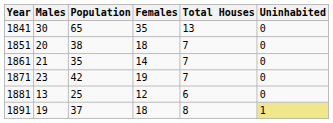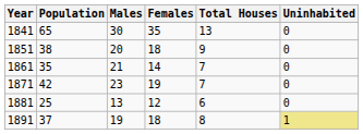 <table class="wikitable">
 <tr>
 <th>Year</th>
+<th>Population</th>
 <th>Males</th>
-<th>Population</th>
 <th>Females</th>
 <th>Total Houses</th>
 <th>Uninhabited</th>
 </tr>
 <tr>
 <td>1841</td>
+<td>65</td>
 <td>30</td>
-<td>65</td>
 <td>35</td>
 <td>13</td>
 <td>0</td>
 </tr>
 <tr>
 <td>1851</td>
+<td>38</td>
 <td>20</td>
-<td>38</td>
 <td>18</td>
-<td>7</td>
+<td>9</td>
 <td>0</td>
 </tr>
 <tr>
 <td>1861</td>
+<td>35</td>
 <td>21</td>
-<td>35</td>
 <td>14</td>
 <td>7</td>
 <td>0</td>
 </tr>
 <tr>
 <td>1871</td>
+<td>42</td>
 <td>23</td>
-<td>42</td>
 <td>19</td>
 <td>7</td>
 <td>0</td>
 </tr>
 <tr>
 <td>1881</td>
+<td>25</td>
 <td>13</td>
-<td>25</td>
 <td>12</td>
 <td>6</td>
 <td>0</td>
 </tr>
 <tr>
 <td>1891</td>
+<td>37</td>
 <td>19</td>
-<td>37</td>
 <td>18</td>
 <td>8</td>
 <td style="background: khaki;">1</td>
 </tr>
 </table>
